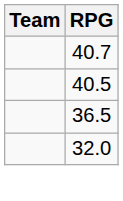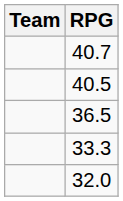 <table class=wikitable>
 <tr>
 <th>Team</th>
 <th>RPG</th>
 </tr>
 <tr>
 <td></td>
 <td align=center>40.7</td>
 </tr>
 <tr>
 <td></td>
 <td align=center>40.5</td>
 </tr>
 <tr>
 <td></td>
 <td align=center>36.5</td>
 </tr>
 <tr>
 <td></td>
+<td align=center>33.3</td>
+</tr>
+<tr>
+<td></td>
 <td align=center>32.0</td>
 </tr>
 </table>
